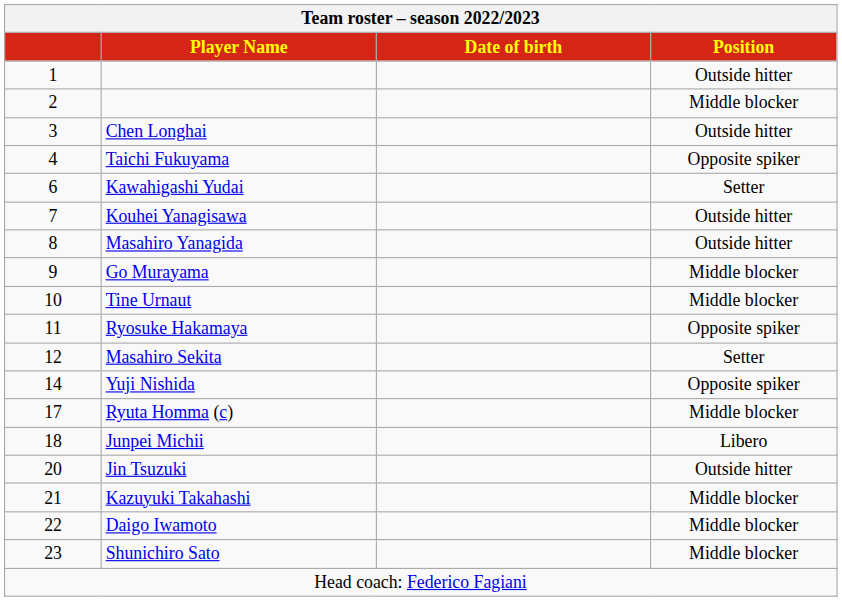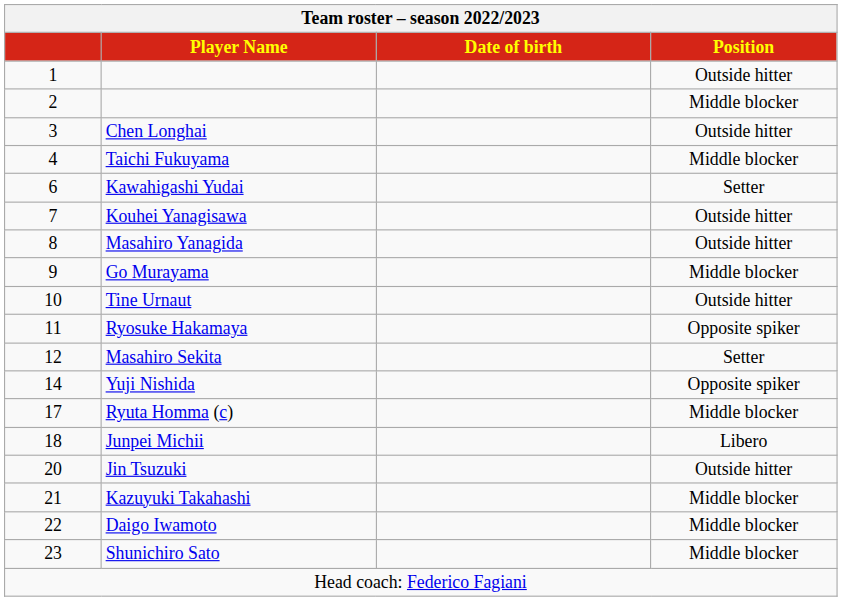 <table class="wikitable collapsible collapsed" style="text-align:center">
 <tr>
 <th colspan="7">Team roster – season 2022/2023</th>
 </tr>
 <tr>
 <th style="width:5em; color:yellow; background-color:#D52517"></th>
 <th style="width:15em; color:yellow; background-color:#D52517">Player Name</th>
 <th style="width:15em; color:yellow; background-color:#D52517">Date of birth</th>
 <th style="width:10em; color:yellow; background-color:#D52517">Position</th>
 </tr>
 <tr>
 <td>1</td>
 <td align=left> </td>
 <td align=right></td>
 <td>Outside hitter</td>
 </tr>
 <tr>
 <td>2</td>
 <td align=left> </td>
 <td align=right></td>
 <td>Middle blocker</td>
 </tr>
 <tr>
 <td>3</td>
 <td align=left> <a href='#'>Chen Longhai</a></td>
 <td align=right></td>
 <td>Outside hitter</td>
 </tr>
 <tr>
 <td>4</td>
 <td align=left> <a href='#'>Taichi Fukuyama</a></td>
 <td align=right></td>
-<td>Opposite spiker</td>
+<td>Middle blocker</td>
 </tr>
 <tr>
 <td>6</td>
 <td align=left> <a href='#'>Kawahigashi Yudai</a></td>
 <td align=right></td>
 <td>Setter</td>
 </tr>
 <tr>
 <td>7</td>
 <td align=left> <a href='#'>Kouhei Yanagisawa</a></td>
 <td align=right></td>
 <td>Outside hitter</td>
 </tr>
 <tr>
 <td>8</td>
 <td align=left> <a href='#'>Masahiro Yanagida</a></td>
 <td align=right></td>
 <td>Outside hitter</td>
 </tr>
 <tr>
 <td>9</td>
 <td align=left> <a href='#'>Go Murayama</a></td>
 <td align=right></td>
 <td>Middle blocker</td>
 </tr>
 <tr>
 <td>10</td>
 <td align=left> <a href='#'>Tine Urnaut</a></td>
 <td align=right></td>
-<td>Middle blocker</td>
+<td>Outside hitter</td>
 </tr>
 <tr>
 <td>11</td>
 <td align=left> <a href='#'>Ryosuke Hakamaya</a></td>
 <td align=right></td>
 <td>Opposite spiker</td>
 </tr>
 <tr>
 <td>12</td>
 <td align=left> <a href='#'>Masahiro Sekita</a></td>
 <td align=right></td>
 <td>Setter</td>
 </tr>
 <tr>
 <td>14</td>
 <td align=left> <a href='#'>Yuji Nishida</a></td>
 <td align=right></td>
 <td>Opposite spiker</td>
 </tr>
 <tr>
 <td>17</td>
 <td align=left> <a href='#'>Ryuta Homma</a> (<a href='#'>c</a>)</td>
 <td align=right></td>
 <td>Middle blocker</td>
 </tr>
 <tr>
 <td>18</td>
 <td align=left> <a href='#'>Junpei Michii</a></td>
 <td align=right></td>
 <td>Libero</td>
 </tr>
 <tr>
 <td>20</td>
 <td align=left> <a href='#'>Jin Tsuzuki</a></td>
 <td align=right></td>
 <td>Outside hitter</td>
 </tr>
 <tr>
 <td>21</td>
 <td align=left> <a href='#'>Kazuyuki Takahashi</a></td>
 <td align=right></td>
 <td>Middle blocker</td>
 </tr>
 <tr>
 <td>22</td>
 <td align=left> <a href='#'>Daigo Iwamoto</a> </td>
 <td align=right></td>
 <td>Middle blocker</td>
 </tr>
 <tr>
 <td>23</td>
 <td align=left> <a href='#'>Shunichiro Sato</a> </td>
 <td align=right></td>
 <td>Middle blocker</td>
 </tr>
 <tr>
 <td colspan=4>Head coach:  <a href='#'>Federico Fagiani</a></td>
 </tr>
 </table>
